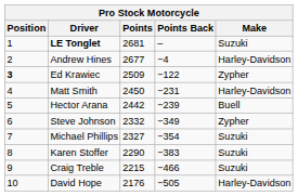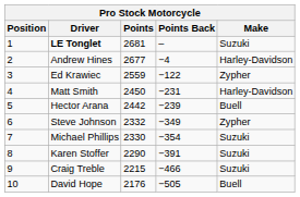 <table class="wikitable" style="font-size:90%;">
 <tr>
 <th colspan="5">Pro Stock Motorcycle</th>
 </tr>
 <tr>
 <th>Position</th>
 <th>Driver</th>
 <th>Points</th>
 <th>Points Back</th>
 <th>Make</th>
 </tr>
 <tr>
 <td>1</td>
 <td><strong>LE Tonglet</strong></td>
 <td>2681</td>
 <td>–</td>
 <td>Suzuki</td>
 </tr>
 <tr>
 <td>2</td>
 <td>Andrew Hines</td>
 <td>2677</td>
 <td>−4</td>
 <td>Harley-Davidson</td>
 </tr>
 <tr>
-<td><strong>3</strong></td>
+<td>3</td>
 <td>Ed Krawiec</td>
-<td>2509</td>
+<td>2559</td>
 <td>−122</td>
 <td>Zypher</td>
 </tr>
 <tr>
 <td>4</td>
 <td>Matt Smith</td>
 <td>2450</td>
 <td>−231</td>
 <td>Harley-Davidson</td>
 </tr>
 <tr>
 <td>5</td>
 <td>Hector Arana</td>
 <td>2442</td>
 <td>−239</td>
 <td>Buell</td>
 </tr>
 <tr>
 <td>6</td>
 <td>Steve Johnson</td>
 <td>2332</td>
 <td>−349</td>
 <td>Zypher</td>
 </tr>
 <tr>
 <td>7</td>
 <td>Michael Phillips</td>
-<td>2327</td>
+<td>2330</td>
 <td>−354</td>
 <td>Suzuki</td>
 </tr>
 <tr>
 <td>8</td>
 <td>Karen Stoffer</td>
 <td>2290</td>
-<td>−383</td>
+<td>−391</td>
 <td>Suzuki</td>
 </tr>
 <tr>
 <td>9</td>
 <td>Craig Treble</td>
 <td>2215</td>
 <td>−466</td>
 <td>Suzuki</td>
 </tr>
 <tr>
 <td>10</td>
 <td>David Hope</td>
 <td>2176</td>
 <td>−505</td>
-<td>Harley-Davidson</td>
+<td>Buell</td>
 </tr>
 </table>
